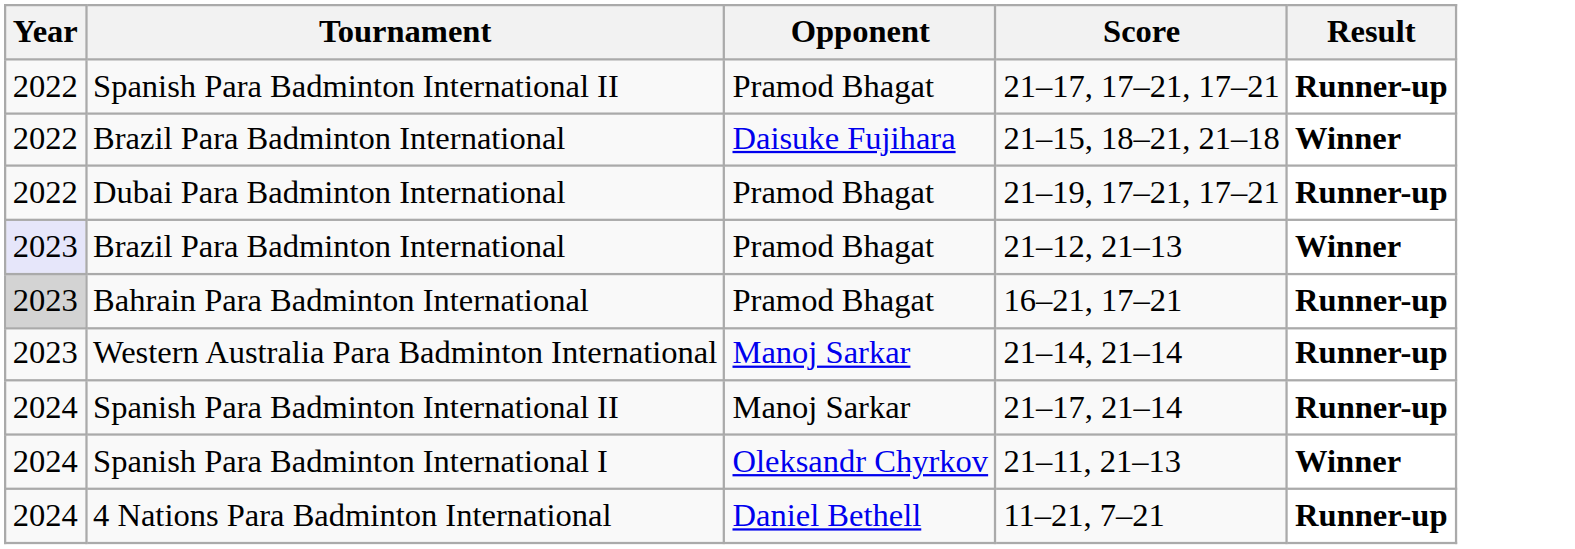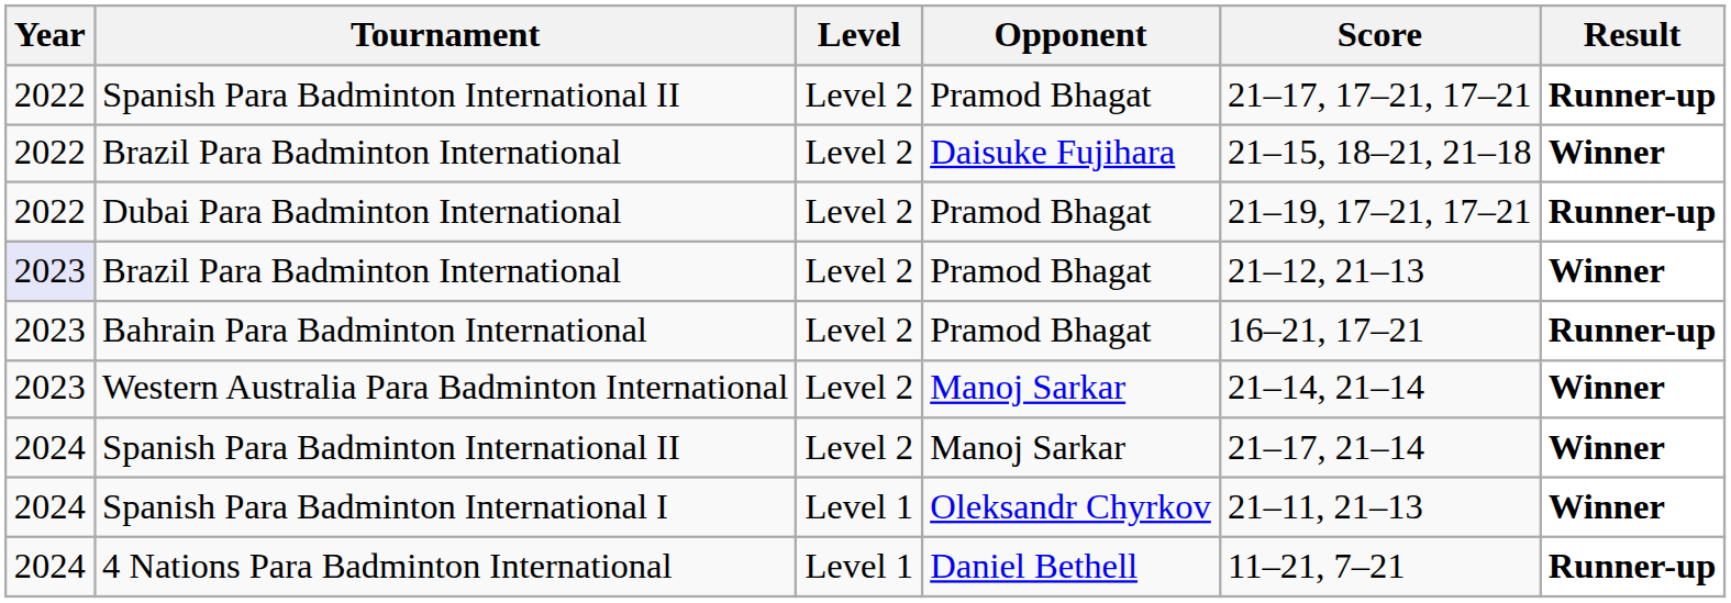 <table class="sortable wikitable" style="font-size: 90%;">
 <tr>
 <th>Year</th>
 <th>Tournament</th>
+<th>Level</th>
 <th>Opponent</th>
 <th>Score</th>
 <th>Result</th>
 </tr>
 <tr>
 <td align="center">2022</td>
 <td align="left">Spanish Para Badminton International II</td>
+<td align="left">Level 2</td>
 <td align="left"> Pramod Bhagat</td>
 <td align="left">21–17, 17–21, 17–21</td>
 <td style="text-align:left; background:white"> <strong>Runner-up</strong></td>
 </tr>
 <tr>
 <td align="center">2022</td>
 <td align="left">Brazil Para Badminton International</td>
+<td align="left">Level 2</td>
 <td align="left"> <a href='#'>Daisuke Fujihara</a></td>
 <td align="left">21–15, 18–21, 21–18</td>
 <td style="text-align:left; background:white"> <strong>Winner</strong></td>
 </tr>
 <tr>
 <td align="center">2022</td>
 <td align="left">Dubai Para Badminton International</td>
+<td align="left">Level 2</td>
 <td align="left"> Pramod Bhagat</td>
 <td align="left">21–19, 17–21, 17–21</td>
 <td style="text-align:left; background:white"> <strong>Runner-up</strong></td>
 </tr>
 <tr>
 <td align="center" style="background: lavender;">2023</td>
 <td align="left">Brazil Para Badminton International</td>
+<td align="left">Level 2</td>
 <td align="left"> Pramod Bhagat</td>
 <td align="left">21–12, 21–13</td>
 <td style="text-align:left; background:white"> <strong>Winner</strong></td>
 </tr>
 <tr>
-<td align="center" style="background: lightgrey;">2023</td>
+<td align="center">2023</td>
 <td align="left">Bahrain Para Badminton International</td>
+<td align="left">Level 2</td>
 <td align="left"> Pramod Bhagat</td>
 <td align="left">16–21, 17–21</td>
 <td style="text-align:left; background:white"> <strong>Runner-up</strong></td>
 </tr>
 <tr>
 <td align="center">2023</td>
 <td align="left">Western Australia Para Badminton International</td>
+<td align="left">Level 2</td>
 <td align="left"> <a href='#'>Manoj Sarkar</a></td>
 <td align="left">21–14, 21–14</td>
-<td style="text-align:left; background:white"> <strong>Runner-up</strong></td>
+<td style="text-align:left; background:white"> <strong>Winner</strong></td>
 </tr>
 <tr>
 <td align="center">2024</td>
 <td align="left">Spanish Para Badminton International II</td>
+<td align="left">Level 2</td>
 <td align="left"> Manoj Sarkar</td>
 <td align="left">21–17, 21–14</td>
-<td style="text-align:left; background:white"> <strong>Runner-up</strong></td>
+<td style="text-align:left; background:white"> <strong>Winner</strong></td>
 </tr>
 <tr>
 <td align="center">2024</td>
 <td align="left">Spanish Para Badminton International I</td>
+<td align="left">Level 1</td>
 <td align="left"> <a href='#'>Oleksandr Chyrkov</a></td>
 <td align="left">21–11, 21–13</td>
 <td style="text-align:left; background:white"> <strong>Winner</strong></td>
 </tr>
 <tr>
 <td align="center">2024</td>
 <td align="left">4 Nations Para Badminton International</td>
+<td align="left">Level 1</td>
 <td align="left"> <a href='#'>Daniel Bethell</a></td>
 <td align="left">11–21, 7–21</td>
 <td style="text-align:left; background:white"> <strong>Runner-up</strong></td>
 </tr>
 </table>
